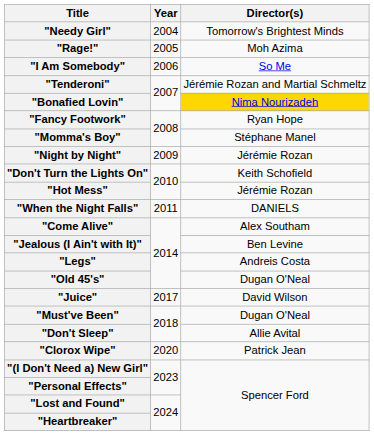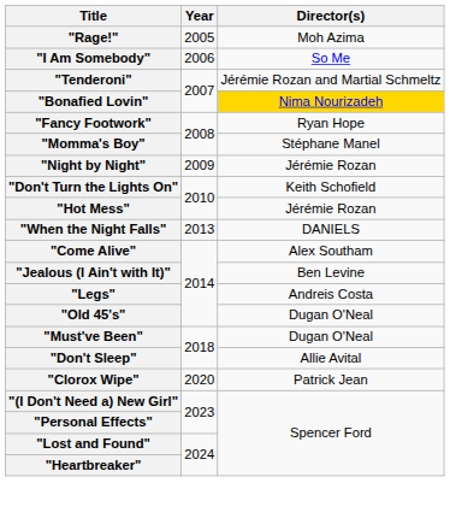 <table class="wikitable plainrowheaders" style="text-align:center;">
 <tr>
 <th scope="col">Title</th>
 <th scope="col">Year</th>
 <th scope="col">Director(s)</th>
-</tr>
-<tr>
-<th scope="row">"Needy Girl"</th>
-<td>2004</td>
-<td>Tomorrow's Brightest Minds</td>
 </tr>
 <tr>
 <th scope="row">"Rage!"</th>
 <td>2005</td>
 <td>Moh Azima</td>
 </tr>
 <tr>
 <th scope="row">"I Am Somebody"<br></th>
 <td>2006</td>
 <td><a href='#'>So Me</a></td>
 </tr>
 <tr>
 <th scope="row">"Tenderoni"</th>
 <td rowspan="2">2007</td>
 <td>Jérémie Rozan and Martial Schmeltz</td>
 </tr>
 <tr>
 <th scope="row">"Bonafied Lovin"</th>
 <td style="background: gold;"><a href='#'>Nima Nourizadeh</a></td>
 </tr>
 <tr>
 <th scope="row">"Fancy Footwork"</th>
 <td rowspan="2">2008</td>
 <td>Ryan Hope</td>
 </tr>
 <tr>
 <th scope="row">"Momma's Boy"</th>
 <td>Stéphane Manel</td>
 </tr>
 <tr>
 <th scope="row">"Night by Night"</th>
 <td>2009</td>
 <td>Jérémie Rozan</td>
 </tr>
 <tr>
 <th scope="row">"Don't Turn the Lights On"</th>
 <td rowspan="2">2010</td>
 <td>Keith Schofield</td>
 </tr>
 <tr>
 <th scope="row">"Hot Mess"</th>
 <td>Jérémie Rozan</td>
 </tr>
 <tr>
 <th scope="row">"When the Night Falls"</th>
-<td>2011</td>
+<td>2013</td>
 <td>DANIELS</td>
 </tr>
 <tr>
 <th scope="row">"Come Alive"<br></th>
 <td rowspan="4">2014</td>
 <td>Alex Southam</td>
 </tr>
 <tr>
 <th scope="row">"Jealous (I Ain't with It)"</th>
 <td>Ben Levine</td>
 </tr>
 <tr>
 <th scope="row">"Legs"<br></th>
 <td>Andreis Costa</td>
 </tr>
 <tr>
 <th scope="row">"Old 45's"</th>
 <td>Dugan O'Neal</td>
-</tr>
-<tr>
-<th scope="row">"Juice"</th>
-<td>2017</td>
-<td>David Wilson</td>
 </tr>
 <tr>
 <th scope="row">"Must've Been"<br></th>
 <td rowspan="2">2018</td>
 <td>Dugan O'Neal</td>
 </tr>
 <tr>
 <th scope="row">"Don't Sleep"<br></th>
 <td>Allie Avital</td>
 </tr>
 <tr>
 <th scope="row">"Clorox Wipe"</th>
 <td>2020</td>
 <td>Patrick Jean</td>
 </tr>
 <tr>
 <th scope="row">"(I Don't Need a) New Girl"</th>
 <td rowspan="2">2023</td>
 <td rowspan="4">Spencer Ford</td>
 </tr>
 <tr>
 <th scope="row">"Personal Effects"</th>
 </tr>
 <tr>
 <th scope="row">"Lost and Found"</th>
 <td rowspan="2">2024</td>
 </tr>
 <tr>
 <th scope="row">"Heartbreaker"<br></th>
 </tr>
 </table>
